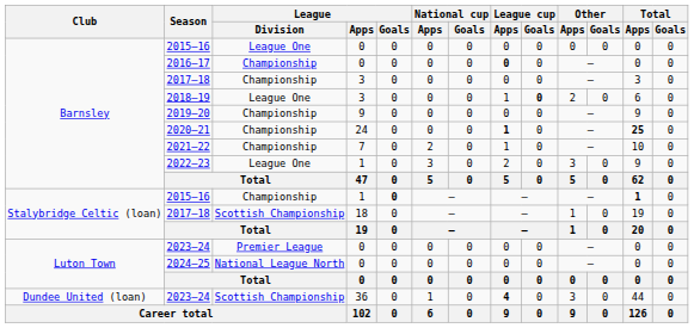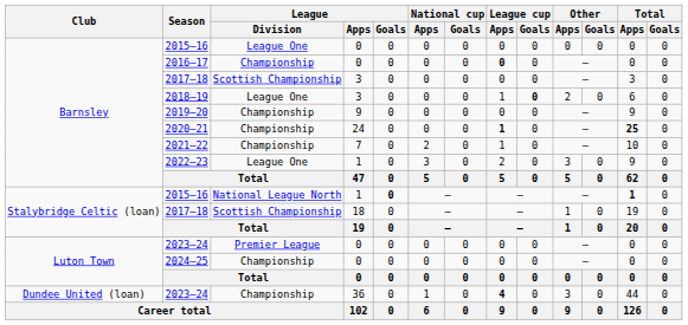 <table class=wikitable style=text-align:center>
 <tr>
 <th rowspan=2>Club</th>
 <th rowspan=2>Season</th>
 <th colspan=3>League</th>
 <th colspan=2>National cup</th>
 <th colspan=2>League cup</th>
 <th colspan=2>Other</th>
 <th colspan=2>Total</th>
 </tr>
 <tr>
 <th>Division</th>
 <th>Apps</th>
 <th>Goals</th>
 <th>Apps</th>
 <th>Goals</th>
 <th>Apps</th>
 <th>Goals</th>
 <th>Apps</th>
 <th>Goals</th>
 <th>Apps</th>
 <th>Goals</th>
 </tr>
 <tr>
 <td rowspan=9><a href='#'>Barnsley</a></td>
 <td><a href='#'>2015–16</a></td>
 <td><a href='#'>League One</a></td>
 <td>0</td>
 <td>0</td>
 <td>0</td>
 <td>0</td>
 <td>0</td>
 <td>0</td>
 <td>0</td>
 <td>0</td>
 <td>0</td>
 <td>0</td>
 </tr>
 <tr>
 <td><a href='#'>2016–17</a></td>
 <td><a href='#'>Championship</a></td>
 <td>0</td>
 <td>0</td>
 <td>0</td>
 <td>0</td>
 <td><strong>0</strong></td>
 <td>0</td>
 <td colspan=2>—</td>
 <td>0</td>
 <td>0</td>
 </tr>
 <tr>
 <td><a href='#'>2017–18</a></td>
-<td>Championship</td>
+<td><a href='#'>Scottish Championship</a></td>
 <td>3</td>
 <td>0</td>
 <td>0</td>
 <td>0</td>
 <td>0</td>
 <td>0</td>
 <td colspan=2>—</td>
 <td>3</td>
 <td>0</td>
 </tr>
 <tr>
 <td><a href='#'>2018–19</a></td>
 <td>League One</td>
 <td>3</td>
 <td>0</td>
 <td>0</td>
 <td>0</td>
 <td>1</td>
 <td><strong>0</strong></td>
 <td>2</td>
 <td>0</td>
 <td>6</td>
 <td>0</td>
 </tr>
 <tr>
 <td><a href='#'>2019–20</a></td>
 <td>Championship</td>
 <td>9</td>
 <td>0</td>
 <td>0</td>
 <td>0</td>
 <td>0</td>
 <td>0</td>
 <td colspan=2>—</td>
 <td>9</td>
 <td>0</td>
 </tr>
 <tr>
 <td><a href='#'>2020–21</a></td>
 <td>Championship</td>
 <td>24</td>
 <td>0</td>
 <td>0</td>
 <td>0</td>
 <td><strong>1</strong></td>
 <td>0</td>
 <td colspan=2>—</td>
 <td><strong>25</strong></td>
 <td>0</td>
 </tr>
 <tr>
 <td><a href='#'>2021–22</a></td>
 <td>Championship</td>
 <td>7</td>
 <td>0</td>
 <td>2</td>
 <td>0</td>
 <td>1</td>
 <td>0</td>
 <td colspan=2>—</td>
 <td>10</td>
 <td>0</td>
 </tr>
 <tr>
 <td><a href='#'>2022–23</a></td>
 <td>League One</td>
 <td>1</td>
 <td>0</td>
 <td>3</td>
 <td>0</td>
 <td>2</td>
 <td>0</td>
 <td>3</td>
 <td>0</td>
 <td>9</td>
 <td>0</td>
 </tr>
 <tr>
 <th colspan=2>Total</th>
 <th>47</th>
 <th>0</th>
 <th>5</th>
 <th>0</th>
 <th>5</th>
 <th>0</th>
 <th>5</th>
 <th>0</th>
 <th>62</th>
 <th>0</th>
 </tr>
 <tr>
 <td rowspan=3><a href='#'>Stalybridge Celtic</a> (loan)</td>
 <td><a href='#'>2015–16</a></td>
-<td>Championship</td>
+<td><a href='#'>National League North</a></td>
 <td>1</td>
 <td><strong>0</strong></td>
 <td colspan=2>—</td>
 <td colspan=2>—</td>
 <td colspan=2>—</td>
 <td><strong>1</strong></td>
 <td>0</td>
 </tr>
 <tr>
 <td><a href='#'>2017–18</a></td>
 <td><a href='#'>Scottish Championship</a></td>
 <td>18</td>
 <td>0</td>
 <td colspan=2>—</td>
 <td colspan=2>—</td>
 <td>1</td>
 <td>0</td>
 <td>19</td>
 <td>0</td>
 </tr>
 <tr>
 <th colspan=2>Total</th>
 <th>19</th>
 <th>0</th>
 <th colspan=2>—</th>
 <th colspan=2>—</th>
 <th>1</th>
 <th>0</th>
 <th>20</th>
 <th>0</th>
 </tr>
 <tr>
 <td rowspan="3"><a href='#'>Luton Town</a></td>
 <td><a href='#'>2023–24</a></td>
 <td><a href='#'>Premier League</a></td>
 <td>0</td>
 <td>0</td>
 <td>0</td>
 <td>0</td>
 <td>0</td>
 <td>0</td>
 <td colspan="2">—</td>
 <td>0</td>
 <td>0</td>
 </tr>
 <tr>
 <td><a href='#'>2024–25</a></td>
-<td><a href='#'>National League North</a></td>
+<td>Championship</td>
 <td>0</td>
 <td>0</td>
 <td>0</td>
 <td>0</td>
 <td>0</td>
 <td>0</td>
 <td colspan="2">—</td>
 <td>0</td>
 <td>0</td>
 </tr>
 <tr>
 <th colspan="2">Total</th>
 <th>0</th>
 <th>0</th>
 <th>0</th>
 <th>0</th>
 <th>0</th>
 <th>0</th>
 <th>0</th>
 <th>0</th>
 <th>0</th>
 <th>0</th>
 </tr>
 <tr>
 <td><a href='#'>Dundee United</a> (loan)</td>
 <td><a href='#'>2023–24</a></td>
-<td><a href='#'>Scottish Championship</a></td>
+<td>Championship</td>
 <td>36</td>
 <td>0</td>
 <td>1</td>
 <td>0</td>
 <td><strong>4</strong></td>
 <td>0</td>
 <td>3</td>
 <td>0</td>
 <td>44</td>
 <td>0</td>
 </tr>
 <tr>
 <th colspan=3>Career total</th>
 <th>102</th>
 <th>0</th>
 <th>6</th>
 <th>0</th>
 <th>9</th>
 <th>0</th>
 <th>9</th>
 <th>0</th>
 <th>126</th>
 <th>0</th>
 </tr>
 </table>
